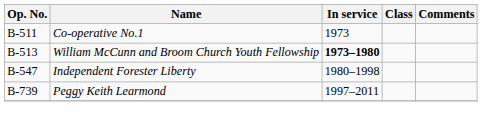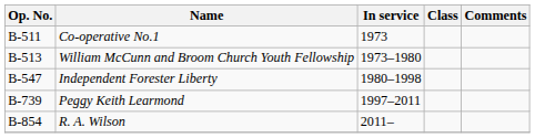 <table class="wikitable">
 <tr>
 <th>Op. No.</th>
 <th>Name</th>
 <th>In service</th>
 <th>Class</th>
 <th>Comments</th>
 </tr>
 <tr>
 <td>B-511</td>
 <td><em>Co-operative No.1</em></td>
 <td>1973</td>
 <td></td>
 <td></td>
 </tr>
 <tr>
 <td>B-513</td>
 <td><em>William McCunn and Broom Church Youth Fellowship</em></td>
-<td><strong>1973–1980</strong></td>
+<td>1973–1980</td>
 <td></td>
 <td></td>
 </tr>
 <tr>
 <td>B-547</td>
 <td><em>Independent Forester Liberty</em></td>
 <td>1980–1998</td>
 <td></td>
 <td></td>
 </tr>
 <tr>
 <td>B-739</td>
 <td><em>Peggy Keith Learmond</em></td>
 <td>1997–2011</td>
 <td></td>
 <td></td>
 </tr>
 <tr>
+<td>B-854</td>
+<td><em>R. A. Wilson</em></td>
+<td>2011–</td>
+<td></td>
+<td></td>
+</tr>
+<tr>
 </tr>
 </table>
